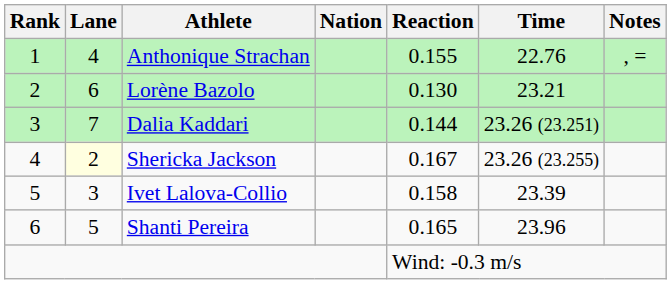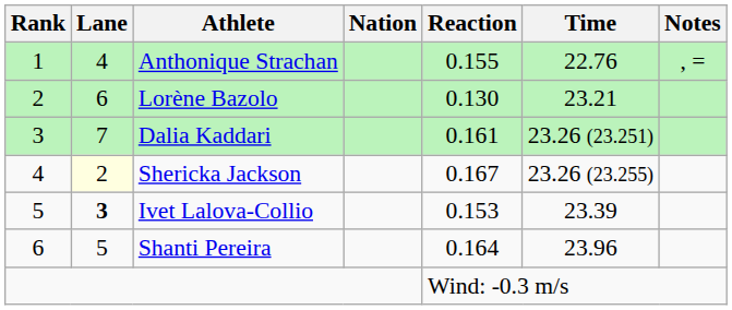 <table class="wikitable sortable" style="text-align:center">
 <tr>
 <th>Rank</th>
 <th>Lane</th>
 <th>Athlete</th>
 <th>Nation</th>
 <th>Reaction</th>
 <th>Time</th>
 <th>Notes</th>
 </tr>
 <tr bgcolor="#bbf3bb">
 <td>1</td>
 <td>4</td>
 <td align="left"><a href='#'>Anthonique Strachan</a></td>
 <td align="left"></td>
 <td>0.155</td>
 <td>22.76</td>
 <td>, =</td>
 </tr>
 <tr bgcolor="#bbf3bb">
 <td>2</td>
 <td>6</td>
 <td align="left"><a href='#'>Lorène Bazolo</a></td>
 <td align="left"></td>
 <td>0.130</td>
 <td>23.21</td>
 <td></td>
 </tr>
 <tr bgcolor="#bbf3bb">
 <td>3</td>
 <td>7</td>
 <td align="left"><a href='#'>Dalia Kaddari</a></td>
 <td align="left"></td>
-<td>0.144</td>
+<td>0.161</td>
 <td>23.26 <small>(23.251)</small></td>
 <td></td>
 </tr>
 <tr>
 <td>4</td>
 <td style="background: lightyellow;">2</td>
 <td align="left"><a href='#'>Shericka Jackson</a></td>
 <td align="left"></td>
 <td>0.167</td>
 <td>23.26 <small>(23.255)</small></td>
 <td></td>
 </tr>
 <tr>
 <td>5</td>
-<td>3</td>
+<td><strong>3</strong></td>
 <td align="left"><a href='#'>Ivet Lalova-Collio</a></td>
 <td align="left"></td>
-<td>0.158</td>
+<td>0.153</td>
 <td>23.39</td>
 <td></td>
 </tr>
 <tr>
 <td>6</td>
 <td>5</td>
 <td align="left"><a href='#'>Shanti Pereira</a></td>
 <td align="left"></td>
-<td>0.165</td>
+<td>0.164</td>
 <td>23.96</td>
 <td></td>
 </tr>
 <tr class="sortbottom">
 <td colspan="4"></td>
 <td colspan="3" style="text-align:left;">Wind: -0.3 m/s</td>
 </tr>
 </table>
